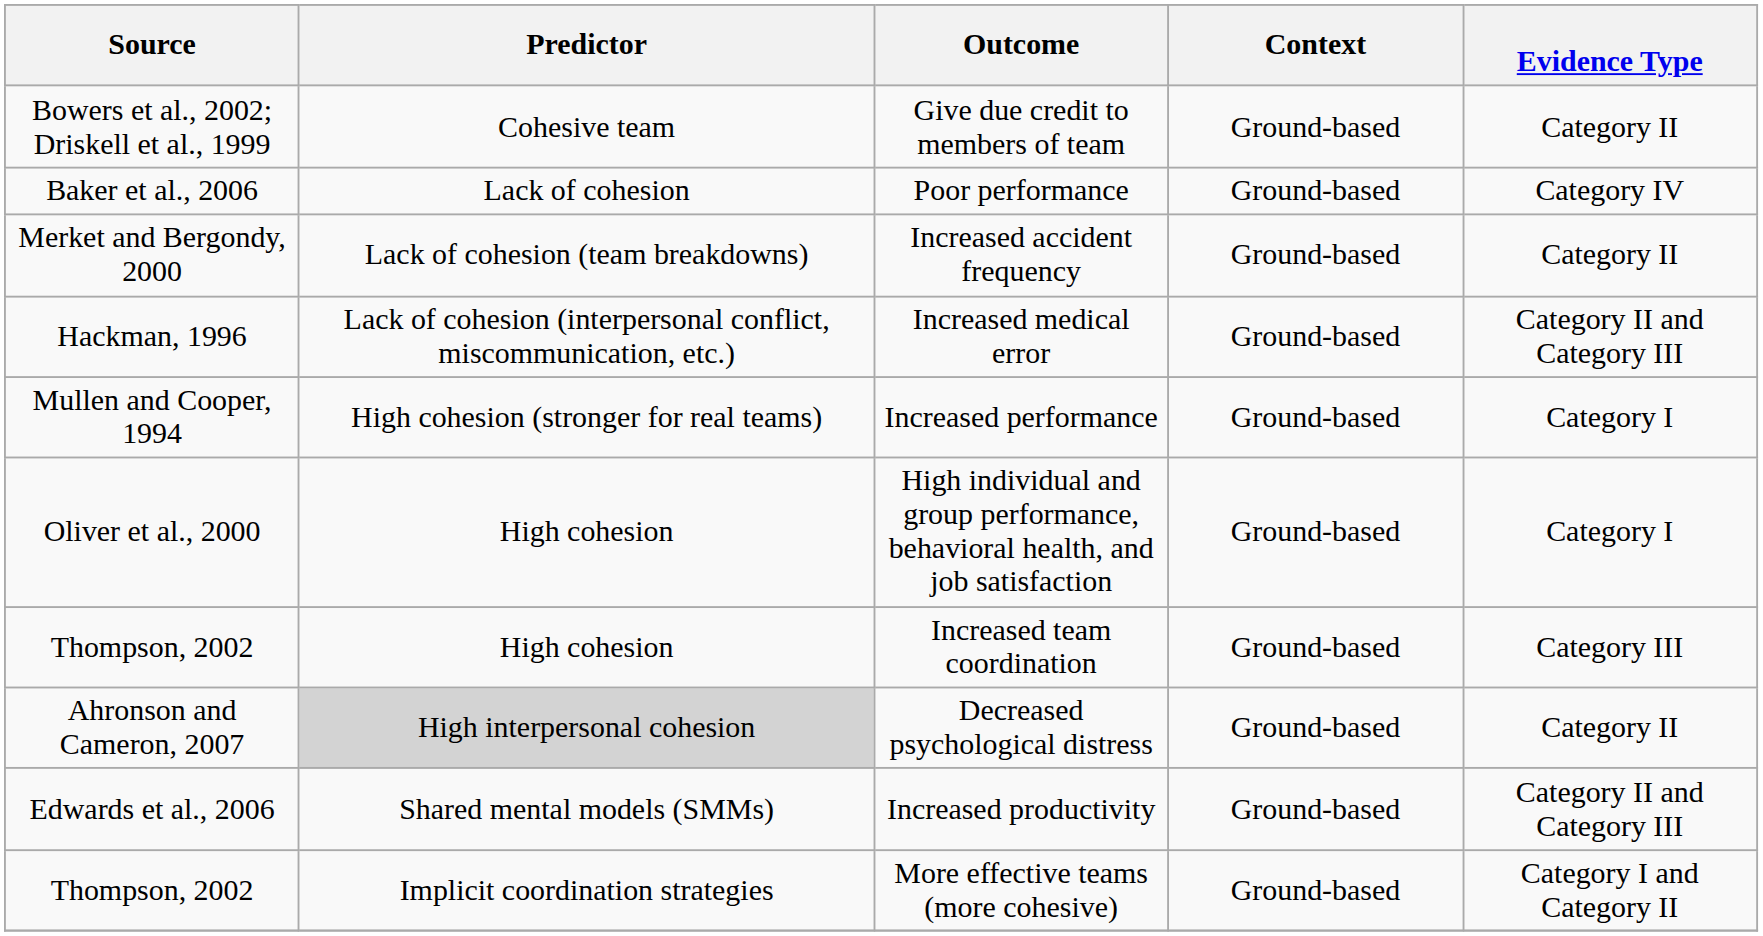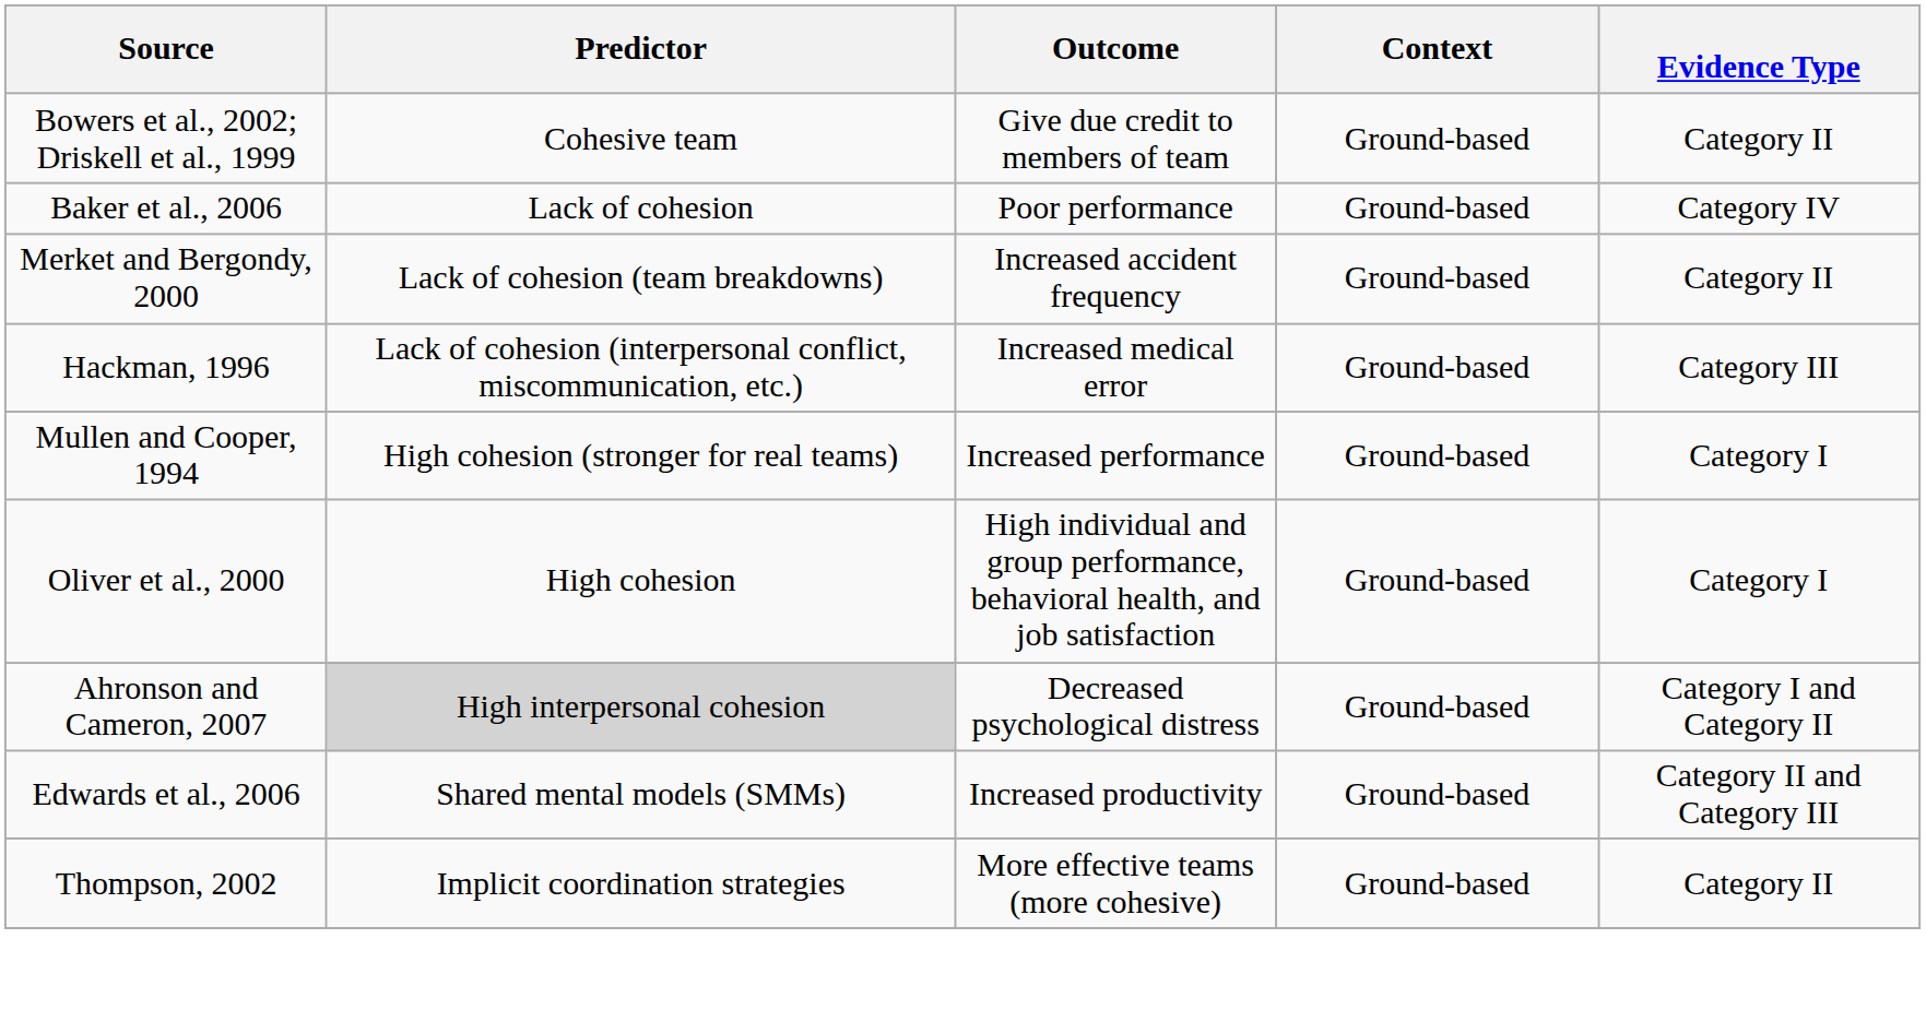 <table class="wikitable" style="text-align: center;">
 <tr>
 <th scope="col" width="150">Source</th>
 <th scope="col" width="300">Predictor</th>
 <th scope="col" width="150">Outcome</th>
 <th scope="col" width="150">Context</th>
 <th scope="col" width="150"><br><a href='#'>Evidence Type</a></th>
 </tr>
 <tr>
 <td>Bowers et al., 2002; Driskell et al., 1999 </td>
 <td>Cohesive team</td>
 <td>Give due credit to members of team</td>
 <td>Ground-based</td>
 <td>Category II</td>
 </tr>
 <tr>
 <td>Baker et al., 2006 </td>
 <td>Lack of cohesion</td>
 <td>Poor performance</td>
 <td>Ground-based</td>
 <td>Category IV</td>
 </tr>
 <tr>
 <td>Merket and Bergondy, 2000 </td>
 <td>Lack of cohesion (team breakdowns)</td>
 <td>Increased accident frequency</td>
 <td>Ground-based</td>
 <td>Category II</td>
 </tr>
 <tr>
 <td>Hackman, 1996 </td>
 <td>Lack of cohesion (interpersonal conflict, miscommunication, etc.)</td>
 <td>Increased medical error</td>
 <td>Ground-based</td>
-<td>Category II and Category III</td>
+<td>Category III</td>
 </tr>
 <tr>
 <td>Mullen and Cooper, 1994 </td>
 <td>High cohesion (stronger for real teams)</td>
 <td>Increased performance</td>
 <td>Ground-based</td>
 <td>Category I</td>
 </tr>
 <tr>
 <td>Oliver et al., 2000 </td>
 <td>High cohesion</td>
 <td>High individual and group performance, behavioral health, and job satisfaction</td>
 <td>Ground-based</td>
 <td>Category I</td>
 </tr>
 <tr>
-<td>Thompson, 2002</td>
-<td>High cohesion</td>
-<td>Increased team coordination</td>
-<td>Ground-based</td>
-<td>Category III</td>
-</tr>
-<tr>
 <td>Ahronson and Cameron, 2007 </td>
 <td style="background: lightgrey;">High interpersonal cohesion</td>
 <td>Decreased psychological distress</td>
 <td>Ground-based</td>
-<td>Category II</td>
+<td>Category I and Category II</td>
 </tr>
 <tr>
 <td>Edwards et al., 2006 </td>
 <td>Shared mental models (SMMs)</td>
 <td>Increased productivity</td>
 <td>Ground-based</td>
 <td>Category II and Category III</td>
 </tr>
 <tr>
 <td>Thompson, 2002</td>
 <td>Implicit coordination strategies</td>
 <td>More effective teams (more cohesive)</td>
 <td>Ground-based</td>
-<td>Category I and Category II</td>
+<td>Category II</td>
 </tr>
 <tr>
 </tr>
 </table>
